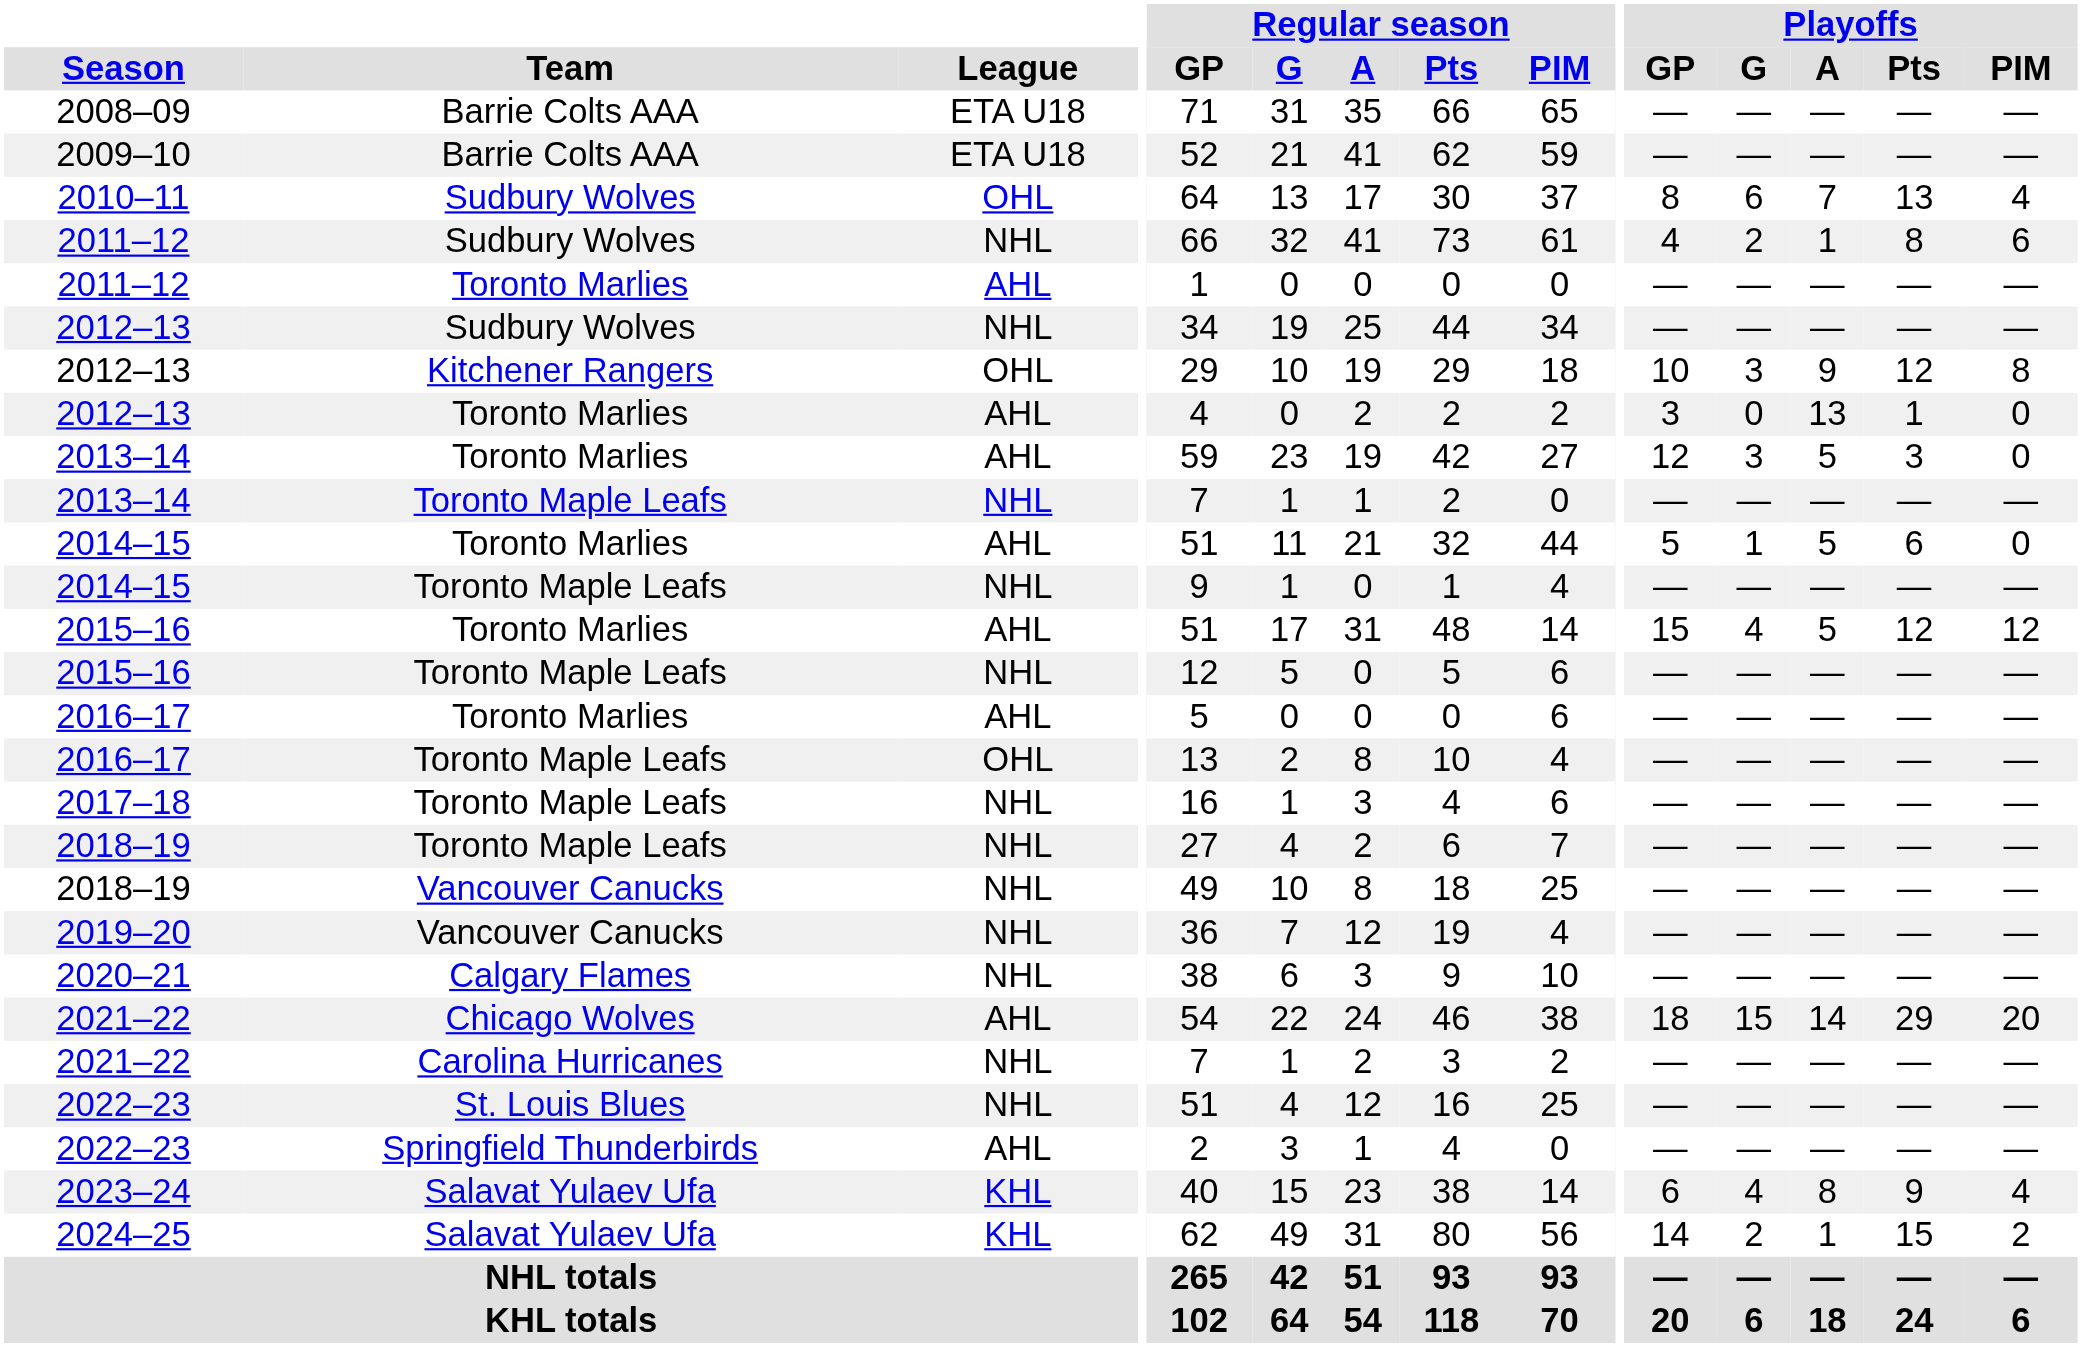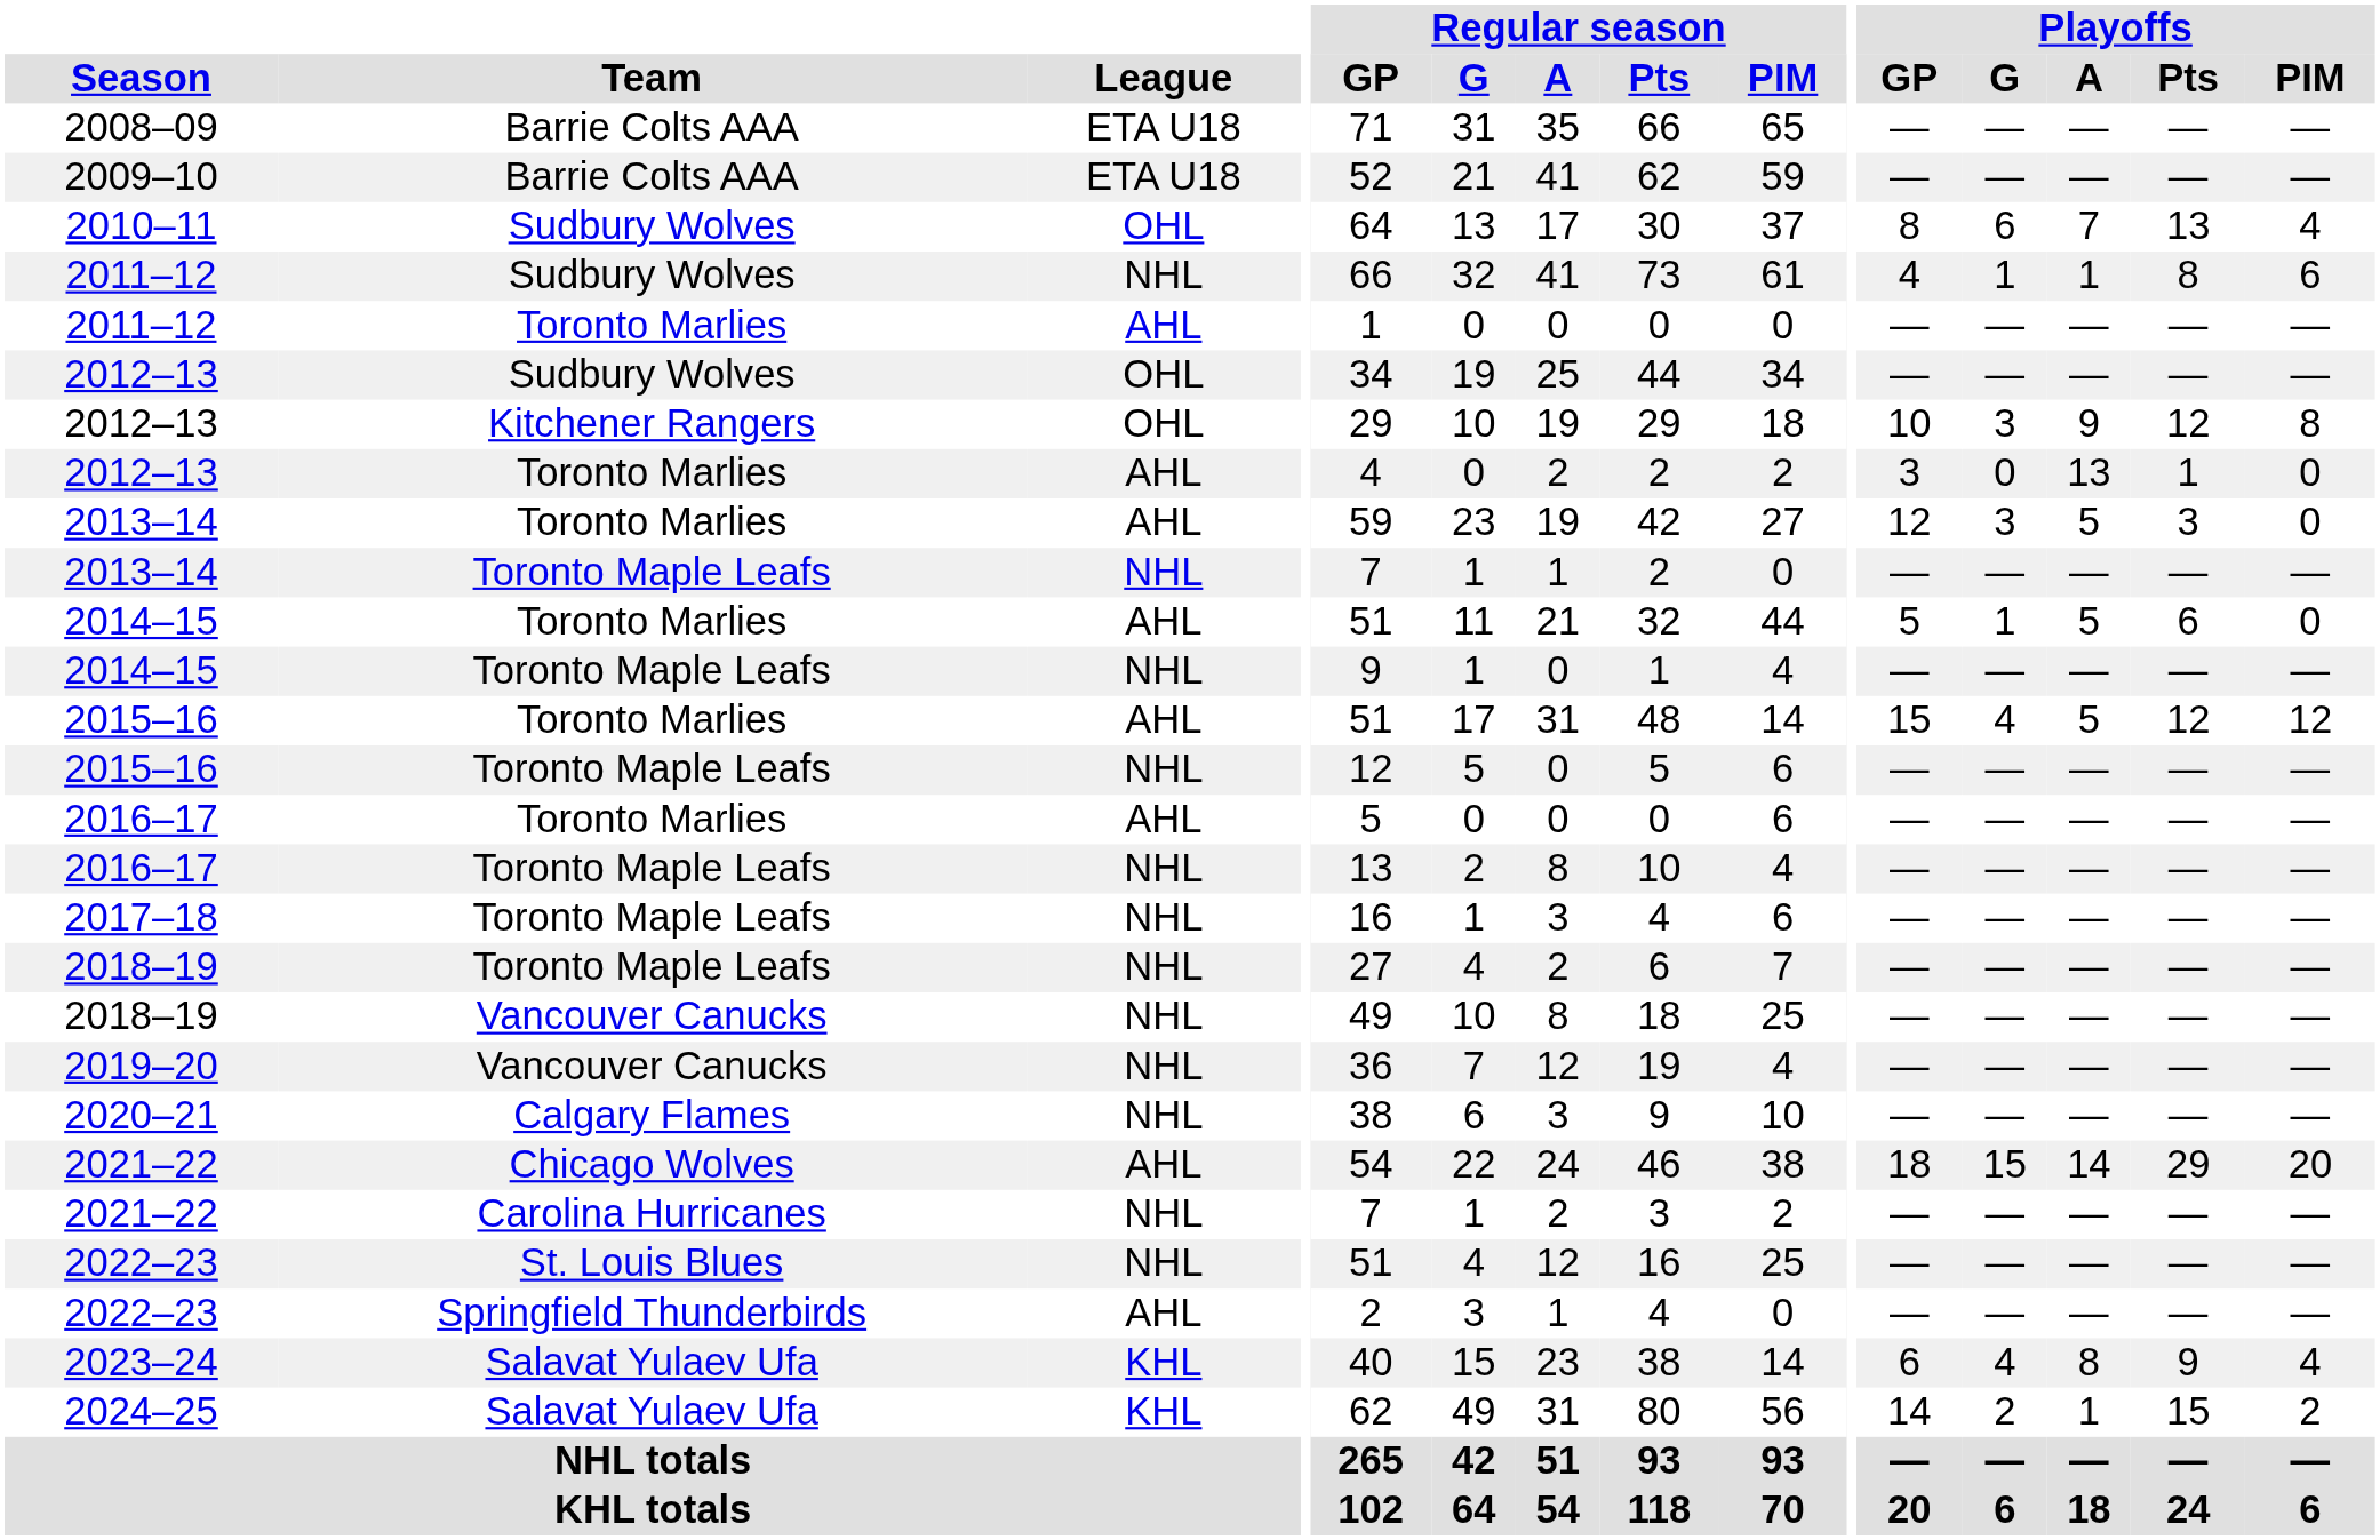 <table border="0" cellpadding="1" cellspacing="0" style="text-align:center; width:60em">
 <tr bgcolor="#e0e0e0">
 <th colspan="3" bgcolor="#ffffff"></th>
 <th rowspan="101" bgcolor="#ffffff"></th>
 <th colspan="5"><a href='#'>Regular season</a></th>
 <th rowspan="101" bgcolor="#ffffff"></th>
 <th colspan="5"><a href='#'>Playoffs</a></th>
 </tr>
 <tr bgcolor="#e0e0e0">
 <th><a href='#'>Season</a></th>
 <th>Team</th>
 <th>League</th>
 <th>GP</th>
 <th><a href='#'>G</a></th>
 <th><a href='#'>A</a></th>
 <th><a href='#'>Pts</a></th>
 <th><a href='#'>PIM</a></th>
 <th>GP</th>
 <th>G</th>
 <th>A</th>
 <th>Pts</th>
 <th>PIM</th>
 </tr>
 <tr>
 <td>2008–09</td>
 <td>Barrie Colts AAA</td>
 <td>ETA U18</td>
 <td>71</td>
 <td>31</td>
 <td>35</td>
 <td>66</td>
 <td>65</td>
 <td>—</td>
 <td>—</td>
 <td>—</td>
 <td>—</td>
 <td>—</td>
 </tr>
 <tr bgcolor="#f0f0f0">
 <td>2009–10</td>
 <td>Barrie Colts AAA</td>
 <td>ETA U18</td>
 <td>52</td>
 <td>21</td>
 <td>41</td>
 <td>62</td>
 <td>59</td>
 <td>—</td>
 <td>—</td>
 <td>—</td>
 <td>—</td>
 <td>—</td>
 </tr>
 <tr>
 <td><a href='#'>2010–11</a></td>
 <td><a href='#'>Sudbury Wolves</a></td>
 <td><a href='#'>OHL</a></td>
 <td>64</td>
 <td>13</td>
 <td>17</td>
 <td>30</td>
 <td>37</td>
 <td>8</td>
 <td>6</td>
 <td>7</td>
 <td>13</td>
 <td>4</td>
 </tr>
 <tr bgcolor="#f0f0f0">
 <td><a href='#'>2011–12</a></td>
 <td>Sudbury Wolves</td>
 <td>NHL</td>
 <td>66</td>
 <td>32</td>
 <td>41</td>
 <td>73</td>
 <td>61</td>
 <td>4</td>
-<td>2</td>
+<td>1</td>
 <td>1</td>
 <td>8</td>
 <td>6</td>
 </tr>
 <tr>
 <td><a href='#'>2011–12</a></td>
 <td><a href='#'>Toronto Marlies</a></td>
 <td><a href='#'>AHL</a></td>
 <td>1</td>
 <td>0</td>
 <td>0</td>
 <td>0</td>
 <td>0</td>
 <td>—</td>
 <td>—</td>
 <td>—</td>
 <td>—</td>
 <td>—</td>
 </tr>
 <tr bgcolor="#f0f0f0">
 <td><a href='#'>2012–13</a></td>
 <td>Sudbury Wolves</td>
-<td>NHL</td>
+<td>OHL</td>
 <td>34</td>
 <td>19</td>
 <td>25</td>
 <td>44</td>
 <td>34</td>
 <td>—</td>
 <td>—</td>
 <td>—</td>
 <td>—</td>
 <td>—</td>
 </tr>
 <tr>
 <td>2012–13</td>
 <td><a href='#'>Kitchener Rangers</a></td>
 <td>OHL</td>
 <td>29</td>
 <td>10</td>
 <td>19</td>
 <td>29</td>
 <td>18</td>
 <td>10</td>
 <td>3</td>
 <td>9</td>
 <td>12</td>
 <td>8</td>
 </tr>
 <tr bgcolor="#f0f0f0">
 <td><a href='#'>2012–13</a></td>
 <td>Toronto Marlies</td>
 <td>AHL</td>
 <td>4</td>
 <td>0</td>
 <td>2</td>
 <td>2</td>
 <td>2</td>
 <td>3</td>
 <td>0</td>
 <td>13</td>
 <td>1</td>
 <td>0</td>
 </tr>
 <tr>
 <td><a href='#'>2013–14</a></td>
 <td>Toronto Marlies</td>
 <td>AHL</td>
 <td>59</td>
 <td>23</td>
 <td>19</td>
 <td>42</td>
 <td>27</td>
 <td>12</td>
 <td>3</td>
 <td>5</td>
 <td>3</td>
 <td>0</td>
 </tr>
 <tr bgcolor="#f0f0f0">
 <td><a href='#'>2013–14</a></td>
 <td><a href='#'>Toronto Maple Leafs</a></td>
 <td><a href='#'>NHL</a></td>
 <td>7</td>
 <td>1</td>
 <td>1</td>
 <td>2</td>
 <td>0</td>
 <td>—</td>
 <td>—</td>
 <td>—</td>
 <td>—</td>
 <td>—</td>
 </tr>
 <tr>
 <td><a href='#'>2014–15</a></td>
 <td>Toronto Marlies</td>
 <td>AHL</td>
 <td>51</td>
 <td>11</td>
 <td>21</td>
 <td>32</td>
 <td>44</td>
 <td>5</td>
 <td>1</td>
 <td>5</td>
 <td>6</td>
 <td>0</td>
 </tr>
 <tr bgcolor="#f0f0f0">
 <td><a href='#'>2014–15</a></td>
 <td>Toronto Maple Leafs</td>
 <td>NHL</td>
 <td>9</td>
 <td>1</td>
 <td>0</td>
 <td>1</td>
 <td>4</td>
 <td>—</td>
 <td>—</td>
 <td>—</td>
 <td>—</td>
 <td>—</td>
 </tr>
 <tr>
 <td><a href='#'>2015–16</a></td>
 <td>Toronto Marlies</td>
 <td>AHL</td>
 <td>51</td>
 <td>17</td>
 <td>31</td>
 <td>48</td>
 <td>14</td>
 <td>15</td>
 <td>4</td>
 <td>5</td>
 <td>12</td>
 <td>12</td>
 </tr>
 <tr bgcolor="#f0f0f0">
 <td><a href='#'>2015–16</a></td>
 <td>Toronto Maple Leafs</td>
 <td>NHL</td>
 <td>12</td>
 <td>5</td>
 <td>0</td>
 <td>5</td>
 <td>6</td>
 <td>—</td>
 <td>—</td>
 <td>—</td>
 <td>—</td>
 <td>—</td>
 </tr>
 <tr>
 <td><a href='#'>2016–17</a></td>
 <td>Toronto Marlies</td>
 <td>AHL</td>
 <td>5</td>
 <td>0</td>
 <td>0</td>
 <td>0</td>
 <td>6</td>
 <td>—</td>
 <td>—</td>
 <td>—</td>
 <td>—</td>
 <td>—</td>
 </tr>
 <tr bgcolor="#f0f0f0">
 <td><a href='#'>2016–17</a></td>
 <td>Toronto Maple Leafs</td>
-<td>OHL</td>
+<td>NHL</td>
 <td>13</td>
 <td>2</td>
 <td>8</td>
 <td>10</td>
 <td>4</td>
 <td>—</td>
 <td>—</td>
 <td>—</td>
 <td>—</td>
 <td>—</td>
 </tr>
 <tr>
 <td><a href='#'>2017–18</a></td>
 <td>Toronto Maple Leafs</td>
 <td>NHL</td>
 <td>16</td>
 <td>1</td>
 <td>3</td>
 <td>4</td>
 <td>6</td>
 <td>—</td>
 <td>—</td>
 <td>—</td>
 <td>—</td>
 <td>—</td>
 </tr>
 <tr bgcolor="#f0f0f0">
 <td><a href='#'>2018–19</a></td>
 <td>Toronto Maple Leafs</td>
 <td>NHL</td>
 <td>27</td>
 <td>4</td>
 <td>2</td>
 <td>6</td>
 <td>7</td>
 <td>—</td>
 <td>—</td>
 <td>—</td>
 <td>—</td>
 <td>—</td>
 </tr>
 <tr>
 <td>2018–19</td>
 <td><a href='#'>Vancouver Canucks</a></td>
 <td>NHL</td>
 <td>49</td>
 <td>10</td>
 <td>8</td>
 <td>18</td>
 <td>25</td>
 <td>—</td>
 <td>—</td>
 <td>—</td>
 <td>—</td>
 <td>—</td>
 </tr>
 <tr bgcolor="#f0f0f0">
 <td><a href='#'>2019–20</a></td>
 <td>Vancouver Canucks</td>
 <td>NHL</td>
 <td>36</td>
 <td>7</td>
 <td>12</td>
 <td>19</td>
 <td>4</td>
 <td>—</td>
 <td>—</td>
 <td>—</td>
 <td>—</td>
 <td>—</td>
 </tr>
 <tr>
 <td><a href='#'>2020–21</a></td>
 <td><a href='#'>Calgary Flames</a></td>
 <td>NHL</td>
 <td>38</td>
 <td>6</td>
 <td>3</td>
 <td>9</td>
 <td>10</td>
 <td>—</td>
 <td>—</td>
 <td>—</td>
 <td>—</td>
 <td>—</td>
 </tr>
 <tr bgcolor="#f0f0f0">
 <td><a href='#'>2021–22</a></td>
 <td><a href='#'>Chicago Wolves</a></td>
 <td>AHL</td>
 <td>54</td>
 <td>22</td>
 <td>24</td>
 <td>46</td>
 <td>38</td>
 <td>18</td>
 <td>15</td>
 <td>14</td>
 <td>29</td>
 <td>20</td>
 </tr>
 <tr>
 <td><a href='#'>2021–22</a></td>
 <td><a href='#'>Carolina Hurricanes</a></td>
 <td>NHL</td>
 <td>7</td>
 <td>1</td>
 <td>2</td>
 <td>3</td>
 <td>2</td>
 <td>—</td>
 <td>—</td>
 <td>—</td>
 <td>—</td>
 <td>—</td>
 </tr>
 <tr bgcolor="#f0f0f0">
 <td><a href='#'>2022–23</a></td>
 <td><a href='#'>St. Louis Blues</a></td>
 <td>NHL</td>
 <td>51</td>
 <td>4</td>
 <td>12</td>
 <td>16</td>
 <td>25</td>
 <td>—</td>
 <td>—</td>
 <td>—</td>
 <td>—</td>
 <td>—</td>
 </tr>
 <tr>
 <td><a href='#'>2022–23</a></td>
 <td><a href='#'>Springfield Thunderbirds</a></td>
 <td>AHL</td>
 <td>2</td>
 <td>3</td>
 <td>1</td>
 <td>4</td>
 <td>0</td>
 <td>—</td>
 <td>—</td>
 <td>—</td>
 <td>—</td>
 <td>—</td>
 </tr>
 <tr bgcolor="#f0f0f0">
 <td><a href='#'>2023–24</a></td>
 <td><a href='#'>Salavat Yulaev Ufa</a></td>
 <td><a href='#'>KHL</a></td>
 <td>40</td>
 <td>15</td>
 <td>23</td>
 <td>38</td>
 <td>14</td>
 <td>6</td>
 <td>4</td>
 <td>8</td>
 <td>9</td>
 <td>4</td>
 </tr>
 <tr>
 <td><a href='#'>2024–25</a></td>
 <td><a href='#'>Salavat Yulaev Ufa</a></td>
 <td><a href='#'>KHL</a></td>
 <td>62</td>
 <td>49</td>
 <td>31</td>
 <td>80</td>
 <td>56</td>
 <td>14</td>
 <td>2</td>
 <td>1</td>
 <td>15</td>
 <td>2</td>
 </tr>
 <tr bgcolor="#e0e0e0">
 <th colspan="3">NHL totals</th>
 <th>265</th>
 <th>42</th>
 <th>51</th>
 <th>93</th>
 <th>93</th>
 <th>—</th>
 <th>—</th>
 <th>—</th>
 <th>—</th>
 <th>—</th>
 </tr>
 <tr bgcolor="#e0e0e0">
 <th colspan="3">KHL totals</th>
 <th>102</th>
 <th>64</th>
 <th>54</th>
 <th>118</th>
 <th>70</th>
 <th>20</th>
 <th>6</th>
 <th>18</th>
 <th>24</th>
 <th>6</th>
 </tr>
 </table>
